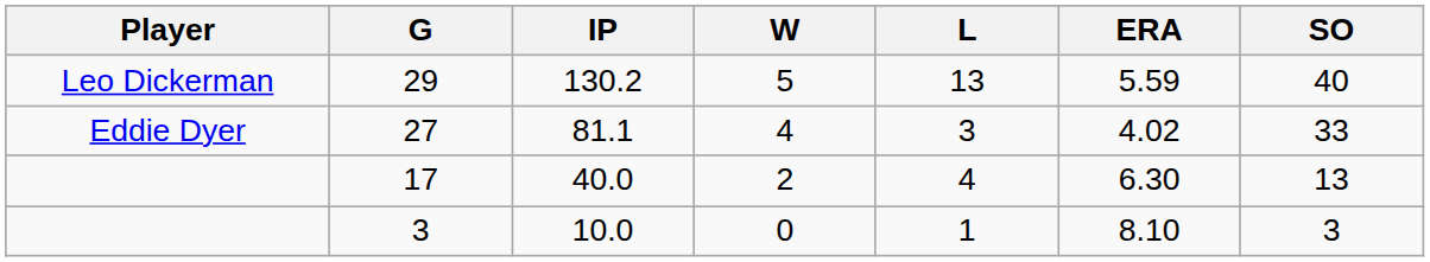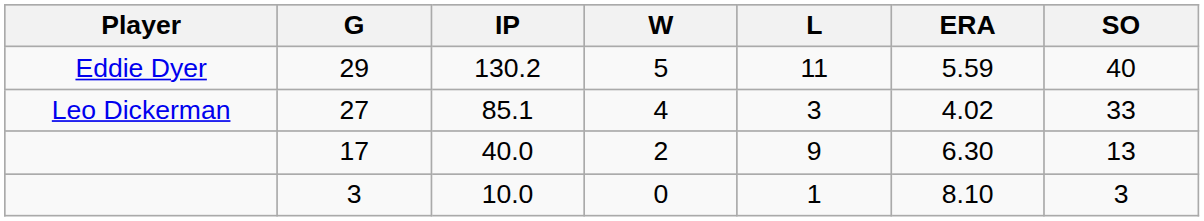 <table class="wikitable sortable">
 <tr>
 <th bgcolor="#DDDDFF" width="16%">Player</th>
 <th bgcolor="#DDDDFF" width="9%">G</th>
 <th bgcolor="#DDDDFF" width="9%">IP</th>
 <th bgcolor="#DDDDFF" width="9%">W</th>
 <th bgcolor="#DDDDFF" width="9%">L</th>
 <th bgcolor="#DDDDFF" width="9%">ERA</th>
 <th bgcolor="#DDDDFF" width="9%">SO</th>
 </tr>
 <tr align="center">
-<td><a href='#'>Leo Dickerman</a></td>
+<td><a href='#'>Eddie Dyer</a></td>
 <td>29</td>
 <td>130.2</td>
 <td>5</td>
-<td>13</td>
+<td>11</td>
 <td>5.59</td>
 <td>40</td>
 </tr>
 <tr align=center>
-<td><a href='#'>Eddie Dyer</a></td>
+<td><a href='#'>Leo Dickerman</a></td>
 <td>27</td>
-<td>81.1</td>
+<td>85.1</td>
 <td>4</td>
 <td>3</td>
 <td>4.02</td>
 <td>33</td>
 </tr>
 <tr align=center>
 <td></td>
 <td>17</td>
 <td>40.0</td>
 <td>2</td>
-<td>4</td>
+<td>9</td>
 <td>6.30</td>
 <td>13</td>
 </tr>
 <tr align="center">
 <td></td>
 <td>3</td>
 <td>10.0</td>
 <td>0</td>
 <td>1</td>
 <td>8.10</td>
 <td>3</td>
 </tr>
 </table>
